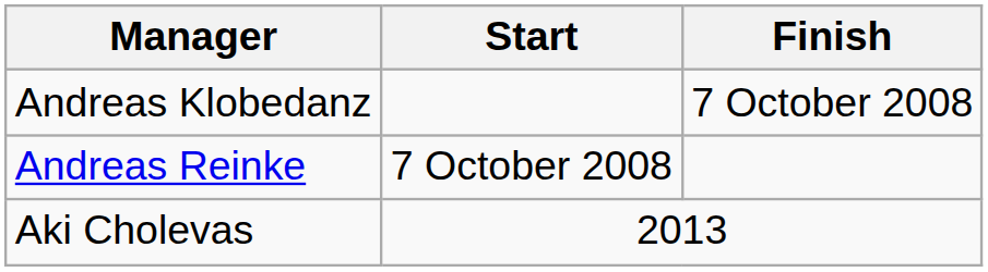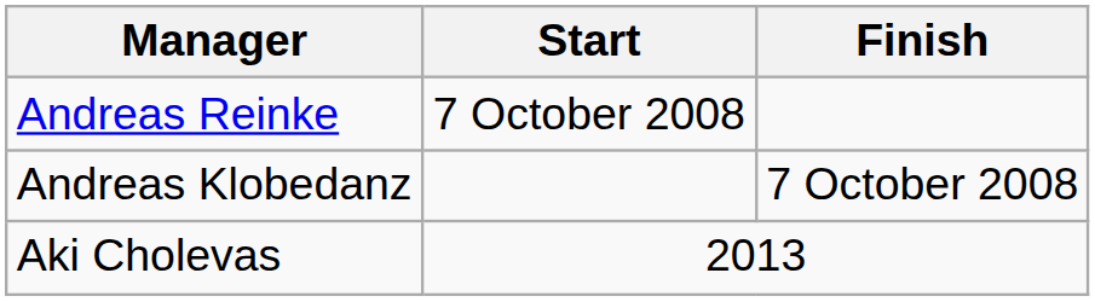 <table class="wikitable">
 <tr>
 <th>Manager</th>
 <th>Start</th>
 <th>Finish</th>
 </tr>
 <tr align="center">
+<td align="left"><a href='#'>Andreas Reinke</a></td>
+<td>7 October 2008</td>
+<td></td>
+</tr>
+<tr align="center">
 <td align="left">Andreas Klobedanz</td>
 <td></td>
 <td>7 October 2008</td>
-</tr>
-<tr align="center">
-<td align="left"><a href='#'>Andreas Reinke</a></td>
-<td>7 October 2008</td>
-<td></td>
 </tr>
 <tr align="center">
 <td align="left">Aki Cholevas</td>
 <td colspan=2>2013</td>
 </tr>
 </table>
